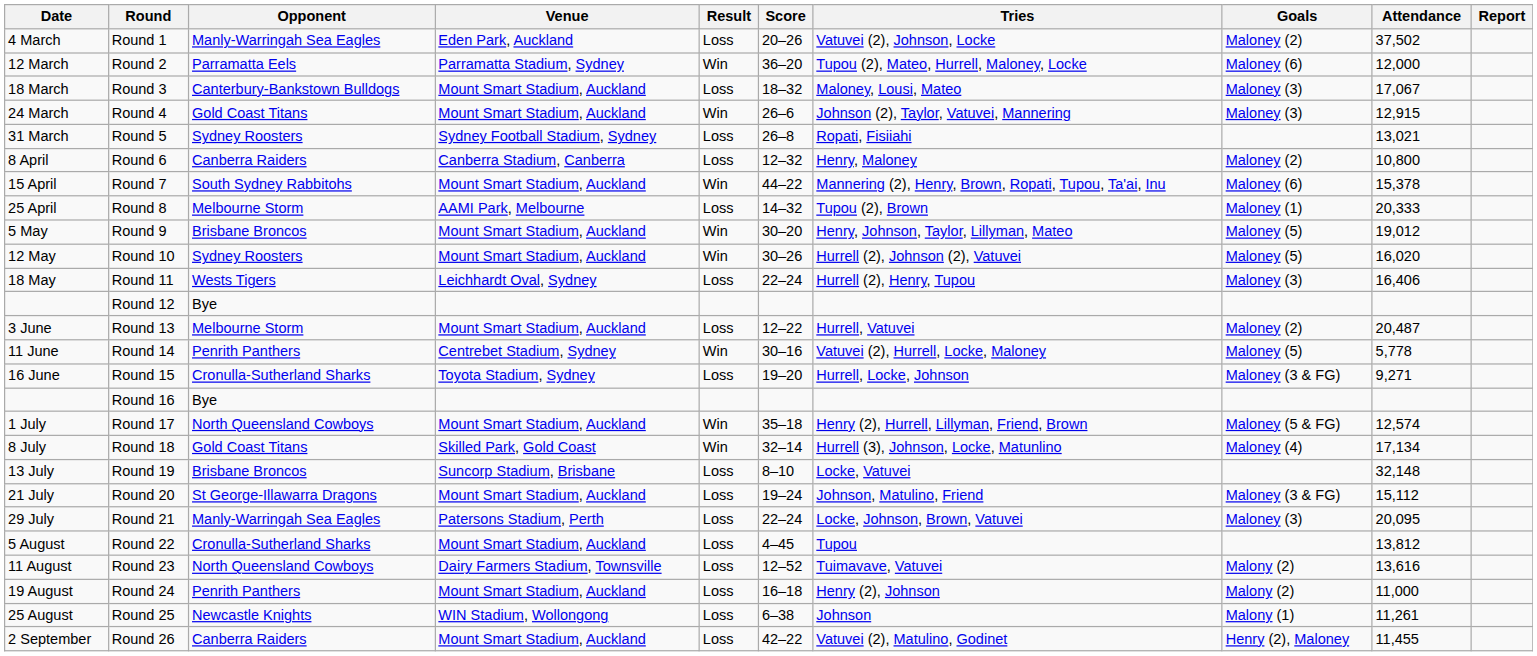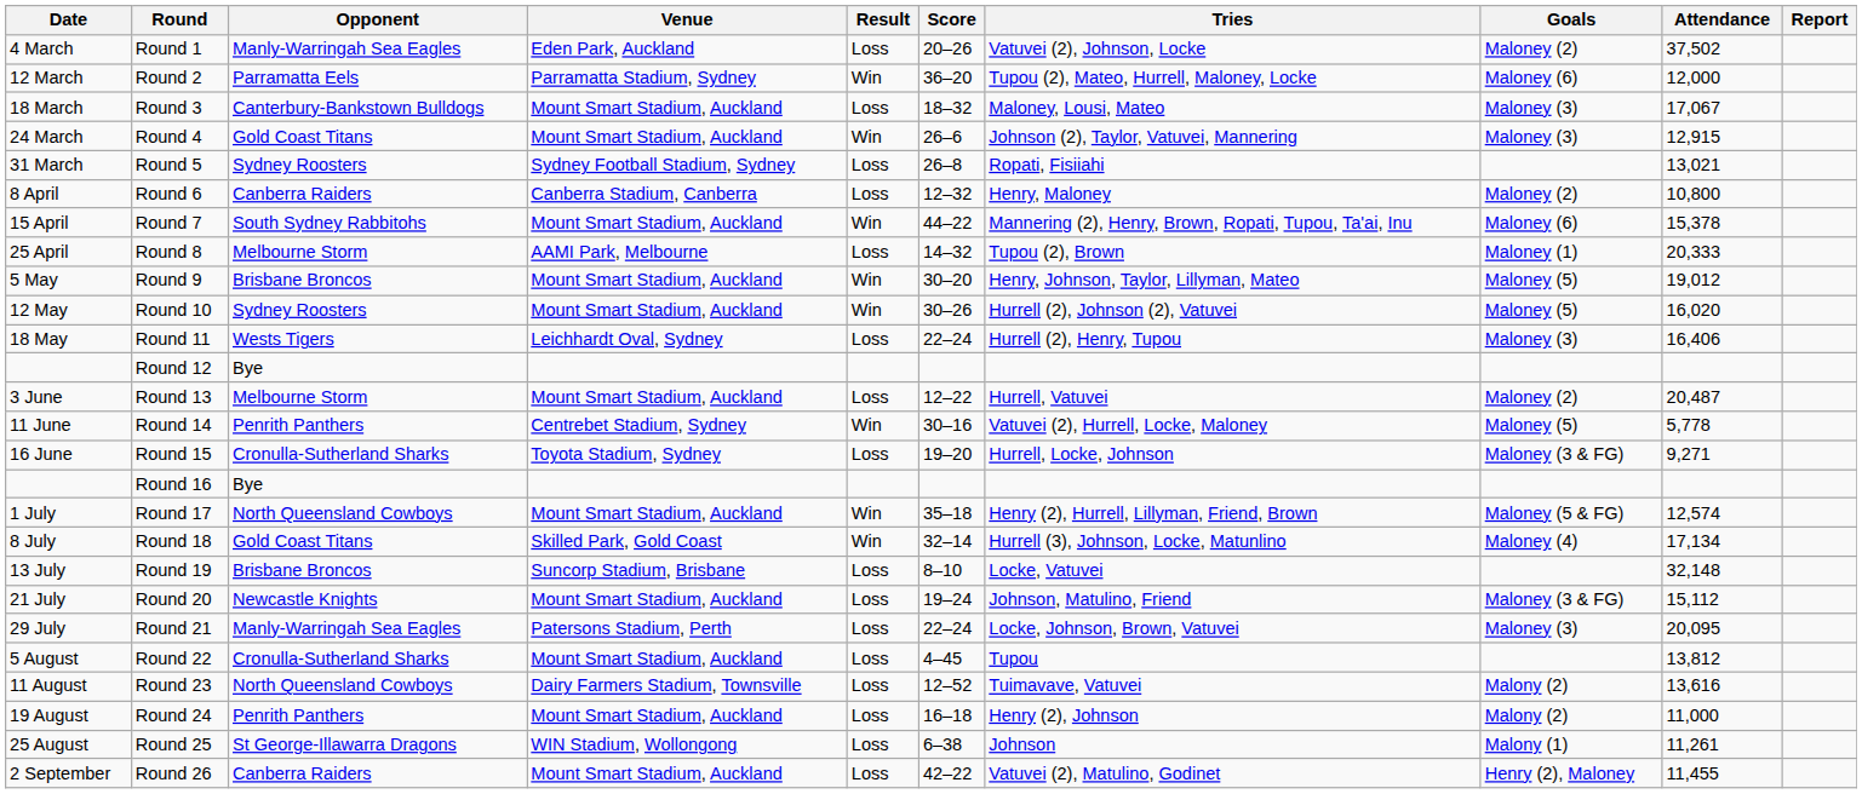 <table class="wikitable" style="font-size:75%;" width="100%">
 <tr>
 <th>Date</th>
 <th>Round</th>
 <th>Opponent</th>
 <th>Venue</th>
 <th>Result</th>
 <th>Score</th>
 <th>Tries</th>
 <th>Goals</th>
 <th>Attendance</th>
 <th>Report</th>
 </tr>
 <tr>
 <td>4 March</td>
 <td>Round 1</td>
 <td> <a href='#'>Manly-Warringah Sea Eagles</a></td>
 <td><a href='#'>Eden Park</a>, <a href='#'>Auckland</a></td>
 <td>Loss</td>
 <td>20–26</td>
 <td><a href='#'>Vatuvei</a> (2), <a href='#'>Johnson</a>, <a href='#'>Locke</a></td>
 <td><a href='#'>Maloney</a> (2)</td>
 <td>37,502</td>
 <td></td>
 </tr>
 <tr>
 <td>12 March</td>
 <td>Round 2</td>
 <td> <a href='#'>Parramatta Eels</a></td>
 <td><a href='#'>Parramatta Stadium</a>, <a href='#'>Sydney</a></td>
 <td>Win</td>
 <td>36–20</td>
 <td><a href='#'>Tupou</a> (2), <a href='#'>Mateo</a>, <a href='#'>Hurrell</a>, <a href='#'>Maloney</a>, <a href='#'>Locke</a></td>
 <td><a href='#'>Maloney</a> (6)</td>
 <td>12,000</td>
 <td></td>
 </tr>
 <tr>
 <td>18 March</td>
 <td>Round 3</td>
 <td> <a href='#'>Canterbury-Bankstown Bulldogs</a></td>
 <td><a href='#'>Mount Smart Stadium</a>, <a href='#'>Auckland</a></td>
 <td>Loss</td>
 <td>18–32</td>
 <td><a href='#'>Maloney</a>, <a href='#'>Lousi</a>, <a href='#'>Mateo</a></td>
 <td><a href='#'>Maloney</a> (3)</td>
 <td>17,067</td>
 <td></td>
 </tr>
 <tr>
 <td>24 March</td>
 <td>Round 4</td>
 <td> <a href='#'>Gold Coast Titans</a></td>
 <td><a href='#'>Mount Smart Stadium</a>, <a href='#'>Auckland</a></td>
 <td>Win</td>
 <td>26–6</td>
 <td><a href='#'>Johnson</a> (2), <a href='#'>Taylor</a>, <a href='#'>Vatuvei</a>, <a href='#'>Mannering</a></td>
 <td><a href='#'>Maloney</a> (3)</td>
 <td>12,915</td>
 <td></td>
 </tr>
 <tr>
 <td>31 March</td>
 <td>Round 5</td>
 <td> <a href='#'>Sydney Roosters</a></td>
 <td><a href='#'>Sydney Football Stadium</a>, <a href='#'>Sydney</a></td>
 <td>Loss</td>
 <td>26–8</td>
 <td><a href='#'>Ropati</a>, <a href='#'>Fisiiahi</a></td>
 <td></td>
 <td>13,021</td>
 <td></td>
 </tr>
 <tr>
 <td>8 April</td>
 <td>Round 6</td>
 <td> <a href='#'>Canberra Raiders</a></td>
 <td><a href='#'>Canberra Stadium</a>, <a href='#'>Canberra</a></td>
 <td>Loss</td>
 <td>12–32</td>
 <td><a href='#'>Henry</a>, <a href='#'>Maloney</a></td>
 <td><a href='#'>Maloney</a> (2)</td>
 <td>10,800</td>
 <td></td>
 </tr>
 <tr>
 <td>15 April</td>
 <td>Round 7</td>
 <td> <a href='#'>South Sydney Rabbitohs</a></td>
 <td><a href='#'>Mount Smart Stadium</a>, <a href='#'>Auckland</a></td>
 <td>Win</td>
 <td>44–22</td>
 <td><a href='#'>Mannering</a> (2), <a href='#'>Henry</a>, <a href='#'>Brown</a>, <a href='#'>Ropati</a>, <a href='#'>Tupou</a>, <a href='#'>Ta'ai</a>, <a href='#'>Inu</a></td>
 <td><a href='#'>Maloney</a> (6)</td>
 <td>15,378</td>
 <td></td>
 </tr>
 <tr>
 <td>25 April</td>
 <td>Round 8</td>
 <td> <a href='#'>Melbourne Storm</a></td>
 <td><a href='#'>AAMI Park</a>, <a href='#'>Melbourne</a></td>
 <td>Loss</td>
 <td>14–32</td>
 <td><a href='#'>Tupou</a> (2), <a href='#'>Brown</a></td>
 <td><a href='#'>Maloney</a> (1)</td>
 <td>20,333</td>
 <td></td>
 </tr>
 <tr>
 <td>5 May</td>
 <td>Round 9</td>
 <td> <a href='#'>Brisbane Broncos</a></td>
 <td><a href='#'>Mount Smart Stadium</a>, <a href='#'>Auckland</a></td>
 <td>Win</td>
 <td>30–20</td>
 <td><a href='#'>Henry</a>, <a href='#'>Johnson</a>, <a href='#'>Taylor</a>, <a href='#'>Lillyman</a>, <a href='#'>Mateo</a></td>
 <td><a href='#'>Maloney</a> (5)</td>
 <td>19,012</td>
 <td></td>
 </tr>
 <tr>
 <td>12 May</td>
 <td>Round 10</td>
 <td> <a href='#'>Sydney Roosters</a></td>
 <td><a href='#'>Mount Smart Stadium</a>, <a href='#'>Auckland</a></td>
 <td>Win</td>
 <td>30–26</td>
 <td><a href='#'>Hurrell</a> (2), <a href='#'>Johnson</a> (2), <a href='#'>Vatuvei</a></td>
 <td><a href='#'>Maloney</a> (5)</td>
 <td>16,020</td>
 <td></td>
 </tr>
 <tr>
 <td>18 May</td>
 <td>Round 11</td>
 <td> <a href='#'>Wests Tigers</a></td>
 <td><a href='#'>Leichhardt Oval</a>, <a href='#'>Sydney</a></td>
 <td>Loss</td>
 <td>22–24</td>
 <td><a href='#'>Hurrell</a> (2), <a href='#'>Henry</a>, <a href='#'>Tupou</a></td>
 <td><a href='#'>Maloney</a> (3)</td>
 <td>16,406</td>
 <td></td>
 </tr>
 <tr>
 <td></td>
 <td>Round 12</td>
 <td>Bye</td>
 <td></td>
 <td></td>
 <td></td>
 <td></td>
 <td></td>
 <td></td>
 <td></td>
 </tr>
 <tr>
 <td>3 June</td>
 <td>Round 13</td>
 <td> <a href='#'>Melbourne Storm</a></td>
 <td><a href='#'>Mount Smart Stadium</a>, <a href='#'>Auckland</a></td>
 <td>Loss</td>
 <td>12–22</td>
 <td><a href='#'>Hurrell</a>, <a href='#'>Vatuvei</a></td>
 <td><a href='#'>Maloney</a> (2)</td>
 <td>20,487</td>
 <td></td>
 </tr>
 <tr>
 <td>11 June</td>
 <td>Round 14</td>
 <td> <a href='#'>Penrith Panthers</a></td>
 <td><a href='#'>Centrebet Stadium</a>, <a href='#'>Sydney</a></td>
 <td>Win</td>
 <td>30–16</td>
 <td><a href='#'>Vatuvei</a> (2), <a href='#'>Hurrell</a>, <a href='#'>Locke</a>, <a href='#'>Maloney</a></td>
 <td><a href='#'>Maloney</a> (5)</td>
 <td>5,778</td>
 <td></td>
 </tr>
 <tr>
 <td>16 June</td>
 <td>Round 15</td>
 <td> <a href='#'>Cronulla-Sutherland Sharks</a></td>
 <td><a href='#'>Toyota Stadium</a>, <a href='#'>Sydney</a></td>
 <td>Loss</td>
 <td>19–20</td>
 <td><a href='#'>Hurrell</a>, <a href='#'>Locke</a>, <a href='#'>Johnson</a></td>
 <td><a href='#'>Maloney</a> (3 & FG)</td>
 <td>9,271</td>
 <td></td>
 </tr>
 <tr>
 <td></td>
 <td>Round 16</td>
 <td>Bye</td>
 <td></td>
 <td></td>
 <td></td>
 <td></td>
 <td></td>
 <td></td>
 <td></td>
 </tr>
 <tr>
 <td>1 July</td>
 <td>Round 17</td>
 <td> <a href='#'>North Queensland Cowboys</a></td>
 <td><a href='#'>Mount Smart Stadium</a>, <a href='#'>Auckland</a></td>
 <td>Win</td>
 <td>35–18</td>
 <td><a href='#'>Henry</a> (2), <a href='#'>Hurrell</a>, <a href='#'>Lillyman</a>, <a href='#'>Friend</a>, <a href='#'>Brown</a></td>
 <td><a href='#'>Maloney</a> (5 & FG)</td>
 <td>12,574</td>
 <td></td>
 </tr>
 <tr>
 <td>8 July</td>
 <td>Round 18</td>
 <td> <a href='#'>Gold Coast Titans</a></td>
 <td><a href='#'>Skilled Park</a>, <a href='#'>Gold Coast</a></td>
 <td>Win</td>
 <td>32–14</td>
 <td><a href='#'>Hurrell</a> (3), <a href='#'>Johnson</a>, <a href='#'>Locke</a>, <a href='#'>Matunlino</a></td>
 <td><a href='#'>Maloney</a> (4)</td>
 <td>17,134</td>
 <td></td>
 </tr>
 <tr>
 <td>13 July</td>
 <td>Round 19</td>
 <td> <a href='#'>Brisbane Broncos</a></td>
 <td><a href='#'>Suncorp Stadium</a>, <a href='#'>Brisbane</a></td>
 <td>Loss</td>
 <td>8–10</td>
 <td><a href='#'>Locke</a>, <a href='#'>Vatuvei</a></td>
 <td></td>
 <td>32,148</td>
 <td></td>
 </tr>
 <tr>
 <td>21 July</td>
 <td>Round 20</td>
-<td> <a href='#'>St George-Illawarra Dragons</a></td>
+<td> <a href='#'>Newcastle Knights</a></td>
 <td><a href='#'>Mount Smart Stadium</a>, <a href='#'>Auckland</a></td>
 <td>Loss</td>
 <td>19–24</td>
 <td><a href='#'>Johnson</a>, <a href='#'>Matulino</a>, <a href='#'>Friend</a></td>
 <td><a href='#'>Maloney</a> (3 & FG)</td>
 <td>15,112</td>
 <td></td>
 </tr>
 <tr>
 <td>29 July</td>
 <td>Round 21</td>
 <td> <a href='#'>Manly-Warringah Sea Eagles</a></td>
 <td><a href='#'>Patersons Stadium</a>, <a href='#'>Perth</a></td>
 <td>Loss</td>
 <td>22–24</td>
 <td><a href='#'>Locke</a>, <a href='#'>Johnson</a>, <a href='#'>Brown</a>, <a href='#'>Vatuvei</a></td>
 <td><a href='#'>Maloney</a> (3)</td>
 <td>20,095</td>
 <td></td>
 </tr>
 <tr>
 <td>5 August</td>
 <td>Round 22</td>
 <td> <a href='#'>Cronulla-Sutherland Sharks</a></td>
 <td><a href='#'>Mount Smart Stadium</a>, <a href='#'>Auckland</a></td>
 <td>Loss</td>
 <td>4–45</td>
 <td><a href='#'>Tupou</a></td>
 <td></td>
 <td>13,812</td>
 <td></td>
 </tr>
 <tr>
 <td>11 August</td>
 <td>Round 23</td>
 <td> <a href='#'>North Queensland Cowboys</a></td>
 <td><a href='#'>Dairy Farmers Stadium</a>, <a href='#'>Townsville</a></td>
 <td>Loss</td>
 <td>12–52</td>
 <td><a href='#'>Tuimavave</a>, <a href='#'>Vatuvei</a></td>
 <td><a href='#'>Malony</a> (2)</td>
 <td>13,616</td>
 <td></td>
 </tr>
 <tr>
 <td>19 August</td>
 <td>Round 24</td>
 <td> <a href='#'>Penrith Panthers</a></td>
 <td><a href='#'>Mount Smart Stadium</a>, <a href='#'>Auckland</a></td>
 <td>Loss</td>
 <td>16–18</td>
 <td><a href='#'>Henry</a> (2), <a href='#'>Johnson</a></td>
 <td><a href='#'>Malony</a> (2)</td>
 <td>11,000</td>
 <td></td>
 </tr>
 <tr>
 <td>25 August</td>
 <td>Round 25</td>
-<td> <a href='#'>Newcastle Knights</a></td>
+<td> <a href='#'>St George-Illawarra Dragons</a></td>
 <td><a href='#'>WIN Stadium</a>, <a href='#'>Wollongong</a></td>
 <td>Loss</td>
 <td>6–38</td>
 <td><a href='#'>Johnson</a></td>
 <td><a href='#'>Malony</a> (1)</td>
 <td>11,261</td>
 <td></td>
 </tr>
 <tr>
 <td>2 September</td>
 <td>Round 26</td>
 <td> <a href='#'>Canberra Raiders</a></td>
 <td><a href='#'>Mount Smart Stadium</a>, <a href='#'>Auckland</a></td>
 <td>Loss</td>
 <td>42–22</td>
 <td><a href='#'>Vatuvei</a> (2), <a href='#'>Matulino</a>, <a href='#'>Godinet</a></td>
 <td><a href='#'>Henry</a> (2), <a href='#'>Maloney</a></td>
 <td>11,455</td>
 <td></td>
 </tr>
 </table>
